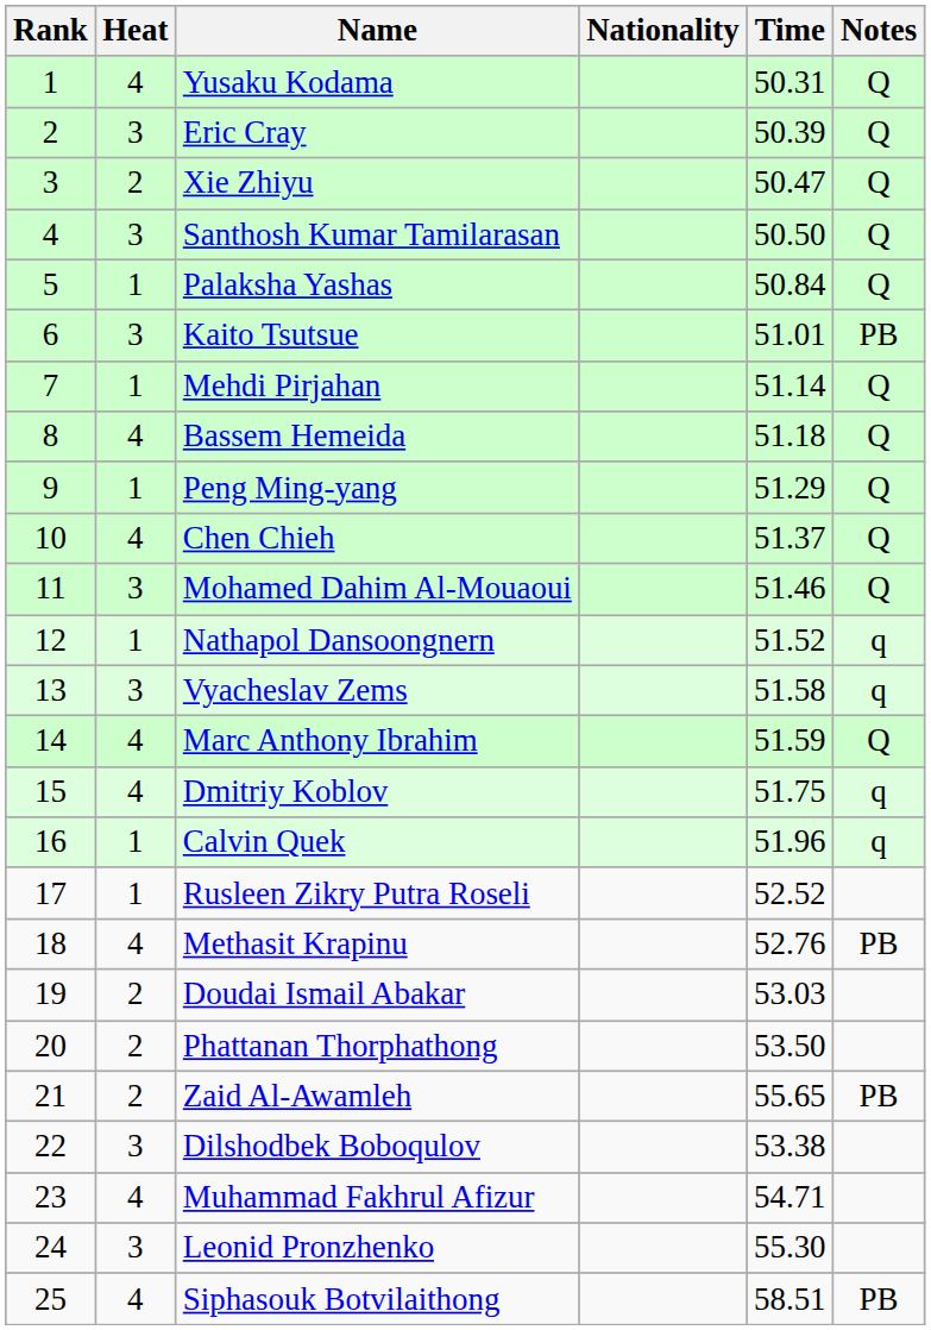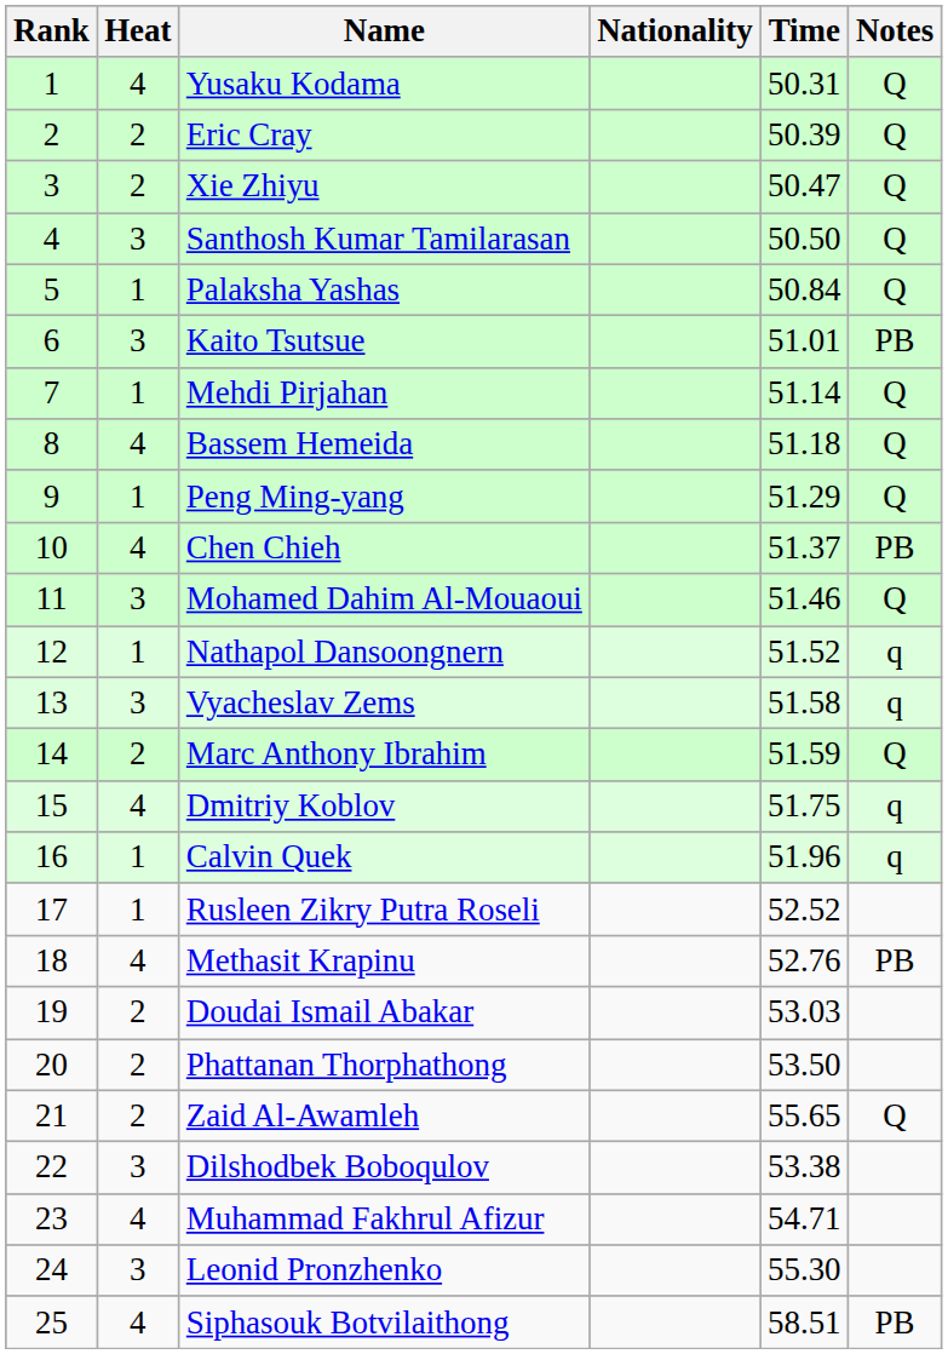 <table class="wikitable sortable" style="text-align:center">
 <tr>
 <th>Rank</th>
 <th>Heat</th>
 <th>Name</th>
 <th>Nationality</th>
 <th>Time</th>
 <th>Notes</th>
 </tr>
 <tr bgcolor=ccffcc>
 <td>1</td>
 <td>4</td>
 <td align=left><a href='#'>Yusaku Kodama</a></td>
 <td align=left></td>
 <td>50.31</td>
 <td>Q</td>
 </tr>
 <tr bgcolor=ccffcc>
 <td>2</td>
-<td>3</td>
+<td>2</td>
 <td align=left><a href='#'>Eric Cray</a></td>
 <td align=left></td>
 <td>50.39</td>
 <td>Q</td>
 </tr>
 <tr bgcolor=ccffcc>
 <td>3</td>
 <td>2</td>
 <td align=left><a href='#'>Xie Zhiyu</a></td>
 <td align=left></td>
 <td>50.47</td>
 <td>Q</td>
 </tr>
 <tr bgcolor=ccffcc>
 <td>4</td>
 <td>3</td>
 <td align=left><a href='#'>Santhosh Kumar Tamilarasan</a></td>
 <td align=left></td>
 <td>50.50</td>
 <td>Q</td>
 </tr>
 <tr bgcolor=ccffcc>
 <td>5</td>
 <td>1</td>
 <td align=left><a href='#'>Palaksha Yashas</a></td>
 <td align=left></td>
 <td>50.84</td>
 <td>Q</td>
 </tr>
 <tr bgcolor=ccffcc>
 <td>6</td>
 <td>3</td>
 <td align=left><a href='#'>Kaito Tsutsue</a></td>
 <td align=left></td>
 <td>51.01</td>
 <td>PB</td>
 </tr>
 <tr bgcolor=ccffcc>
 <td>7</td>
 <td>1</td>
 <td align=left><a href='#'>Mehdi Pirjahan</a></td>
 <td align=left></td>
 <td>51.14</td>
 <td>Q</td>
 </tr>
 <tr bgcolor=ccffcc>
 <td>8</td>
 <td>4</td>
 <td align=left><a href='#'>Bassem Hemeida</a></td>
 <td align=left></td>
 <td>51.18</td>
 <td>Q</td>
 </tr>
 <tr bgcolor=ccffcc>
 <td>9</td>
 <td>1</td>
 <td align=left><a href='#'>Peng Ming-yang</a></td>
 <td align=left></td>
 <td>51.29</td>
 <td>Q</td>
 </tr>
 <tr bgcolor=ccffcc>
 <td>10</td>
 <td>4</td>
 <td align=left><a href='#'>Chen Chieh</a></td>
 <td align=left></td>
 <td>51.37</td>
-<td>Q</td>
+<td>PB</td>
 </tr>
 <tr bgcolor=ccffcc>
 <td>11</td>
 <td>3</td>
 <td align=left><a href='#'>Mohamed Dahim Al-Mouaoui</a></td>
 <td align=left></td>
 <td>51.46</td>
 <td>Q</td>
 </tr>
 <tr bgcolor=ddffdd>
 <td>12</td>
 <td>1</td>
 <td align=left><a href='#'>Nathapol Dansoongnern</a></td>
 <td align=left></td>
 <td>51.52</td>
 <td>q</td>
 </tr>
 <tr bgcolor=ddffdd>
 <td>13</td>
 <td>3</td>
 <td align=left><a href='#'>Vyacheslav Zems</a></td>
 <td align=left></td>
 <td>51.58</td>
 <td>q</td>
 </tr>
 <tr bgcolor=ccffcc>
 <td>14</td>
-<td>4</td>
+<td>2</td>
 <td align=left><a href='#'>Marc Anthony Ibrahim</a></td>
 <td align=left></td>
 <td>51.59</td>
 <td>Q</td>
 </tr>
 <tr bgcolor=ddffdd>
 <td>15</td>
 <td>4</td>
 <td align=left><a href='#'>Dmitriy Koblov</a></td>
 <td align=left></td>
 <td>51.75</td>
 <td>q</td>
 </tr>
 <tr bgcolor=ddffdd>
 <td>16</td>
 <td>1</td>
 <td align=left><a href='#'>Calvin Quek</a></td>
 <td align=left></td>
 <td>51.96</td>
 <td>q</td>
 </tr>
 <tr>
 <td>17</td>
 <td>1</td>
 <td align=left><a href='#'>Rusleen Zikry Putra Roseli</a></td>
 <td align=left></td>
 <td>52.52</td>
 <td></td>
 </tr>
 <tr>
 <td>18</td>
 <td>4</td>
 <td align=left><a href='#'>Methasit Krapinu</a></td>
 <td align=left></td>
 <td>52.76</td>
 <td>PB</td>
 </tr>
 <tr>
 <td>19</td>
 <td>2</td>
 <td align=left><a href='#'>Doudai Ismail Abakar</a></td>
 <td align=left></td>
 <td>53.03</td>
 <td></td>
 </tr>
 <tr>
 <td>20</td>
 <td>2</td>
 <td align=left><a href='#'>Phattanan Thorphathong</a></td>
 <td align=left></td>
 <td>53.50</td>
 <td></td>
 </tr>
 <tr>
 <td>21</td>
 <td>2</td>
 <td align=left><a href='#'>Zaid Al-Awamleh</a></td>
 <td align=left></td>
 <td>55.65</td>
-<td>PB</td>
+<td>Q</td>
 </tr>
 <tr>
 <td>22</td>
 <td>3</td>
 <td align=left><a href='#'>Dilshodbek Boboqulov</a></td>
 <td align=left></td>
 <td>53.38</td>
 <td></td>
 </tr>
 <tr>
 <td>23</td>
 <td>4</td>
 <td align=left><a href='#'>Muhammad Fakhrul Afizur</a></td>
 <td align=left></td>
 <td>54.71</td>
 <td></td>
 </tr>
 <tr>
 <td>24</td>
 <td>3</td>
 <td align=left><a href='#'>Leonid Pronzhenko</a></td>
 <td align=left></td>
 <td>55.30</td>
 <td></td>
 </tr>
 <tr>
 <td>25</td>
 <td>4</td>
 <td align=left><a href='#'>Siphasouk Botvilaithong</a></td>
 <td align=left></td>
 <td>58.51</td>
 <td>PB</td>
 </tr>
 </table>
